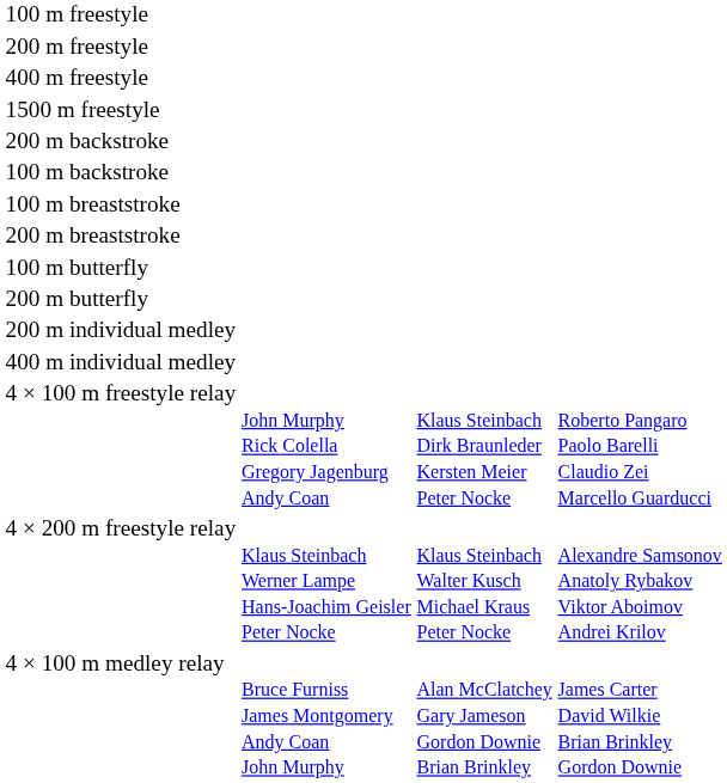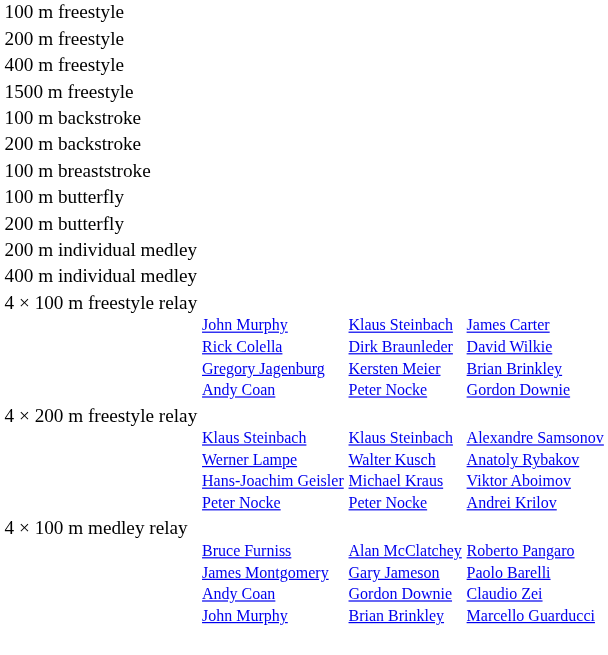 <table>
 <tr valign="top">
 <td>100 m freestyle</td>
 <td></td>
 <td></td>
 <td></td>
 </tr>
 <tr valign="top">
 <td>200 m freestyle</td>
 <td></td>
 <td></td>
 <td></td>
 </tr>
 <tr valign="top">
 <td>400 m freestyle</td>
 <td></td>
 <td></td>
 <td></td>
 </tr>
 <tr valign="top">
 <td>1500 m freestyle</td>
 <td></td>
 <td></td>
 <td></td>
 </tr>
 <tr valign="top">
+<td>100 m backstroke</td>
+<td></td>
+<td></td>
+<td></td>
+</tr>
+<tr valign="top">
 <td>200 m backstroke</td>
 <td></td>
 <td></td>
 <td></td>
 </tr>
 <tr valign="top">
-<td>100 m backstroke</td>
-<td></td>
-<td></td>
-<td></td>
-</tr>
-<tr valign="top">
 <td>100 m breaststroke</td>
-<td></td>
-<td></td>
-<td></td>
-</tr>
-<tr valign="top">
-<td>200 m breaststroke</td>
 <td></td>
 <td></td>
 <td></td>
 </tr>
 <tr valign="top">
 <td>100 m butterfly</td>
 <td></td>
 <td></td>
 <td></td>
 </tr>
 <tr valign="top">
 <td>200 m butterfly</td>
 <td></td>
 <td></td>
 <td></td>
 </tr>
 <tr valign="top">
 <td>200 m individual medley</td>
 <td></td>
 <td></td>
 <td></td>
 </tr>
 <tr valign="top">
 <td>400 m individual medley</td>
 <td></td>
 <td></td>
 <td></td>
 </tr>
 <tr valign="top">
 <td>4 × 100 m freestyle relay</td>
 <td><br><small><a href='#'>John Murphy</a><br><a href='#'>Rick Colella</a><br><a href='#'>Gregory Jagenburg</a><br><a href='#'>Andy Coan</a></small></td>
 <td><br><small><a href='#'>Klaus Steinbach</a><br><a href='#'>Dirk Braunleder</a><br><a href='#'>Kersten Meier</a><br><a href='#'>Peter Nocke</a></small></td>
-<td><br><small><a href='#'>Roberto Pangaro</a><br><a href='#'>Paolo Barelli</a><br><a href='#'>Claudio Zei</a><br><a href='#'>Marcello Guarducci</a></small></td>
+<td><br><small><a href='#'>James Carter</a><br><a href='#'>David Wilkie</a><br><a href='#'>Brian Brinkley</a><br><a href='#'>Gordon Downie</a></small></td>
 </tr>
 <tr valign="top">
 <td>4 × 200 m freestyle relay</td>
 <td><br><small><a href='#'>Klaus Steinbach</a><br><a href='#'>Werner Lampe</a><br><a href='#'>Hans-Joachim Geisler</a><br><a href='#'>Peter Nocke</a></small></td>
 <td><br><small><a href='#'>Klaus Steinbach</a><br><a href='#'>Walter Kusch</a><br><a href='#'>Michael Kraus</a><br><a href='#'>Peter Nocke</a></small></td>
 <td><br><small><a href='#'>Alexandre Samsonov</a><br><a href='#'>Anatoly Rybakov</a><br><a href='#'>Viktor Aboimov</a><br><a href='#'>Andrei Krilov</a></small></td>
 </tr>
 <tr valign="top">
 <td>4 × 100 m medley relay</td>
 <td><br><small><a href='#'>Bruce Furniss</a><br><a href='#'>James Montgomery</a><br><a href='#'>Andy Coan</a><br><a href='#'>John Murphy</a></small></td>
 <td><br><small><a href='#'>Alan McClatchey</a><br><a href='#'>Gary Jameson</a><br><a href='#'>Gordon Downie</a><br><a href='#'>Brian Brinkley</a></small></td>
-<td><br><small><a href='#'>James Carter</a><br><a href='#'>David Wilkie</a><br><a href='#'>Brian Brinkley</a><br><a href='#'>Gordon Downie</a></small></td>
+<td><br><small><a href='#'>Roberto Pangaro</a><br><a href='#'>Paolo Barelli</a><br><a href='#'>Claudio Zei</a><br><a href='#'>Marcello Guarducci</a></small></td>
 </tr>
 </table>
